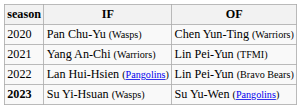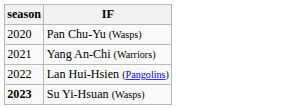 <table class="wikitable" style="font-size:95%;">
 <tr>
 <th>season</th>
 <th>IF</th>
-<th>OF</th>
 </tr>
 <tr>
 <td>2020</td>
 <td>Pan Chu-Yu <small>(Wasps)</small></td>
-<td>Chen Yun-Ting <small>(Warriors)</small></td>
 </tr>
 <tr>
 <td>2021</td>
 <td>Yang An-Chi <small>(Warriors)</small></td>
-<td>Lin Pei-Yun <small>(TFMI)</small></td>
 </tr>
 <tr>
 <td>2022</td>
 <td>Lan Hui-Hsien <small>(<a href='#'>Pangolins</a>)</small></td>
-<td>Lin Pei-Yun <small>(Bravo Bears)</small></td>
 </tr>
 <tr>
 <td><strong>2023</strong></td>
 <td>Su Yi-Hsuan <small>(Wasps)</small></td>
-<td>Su Yu-Wen <small>(<a href='#'>Pangolins</a>)</small></td>
 </tr>
 </table>
